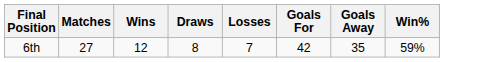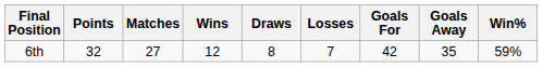 <table class="wikitable" style="font-size: 95%; text-align: center;">
 <tr>
 <th width=60>Final Position</th>
+<th width=60>Points</th>
 <th width=60>Matches</th>
 <th width=60>Wins</th>
 <th width=60>Draws</th>
 <th width=60>Losses</th>
 <th width=60>Goals For</th>
 <th width=60>Goals Away</th>
 <th width=60>Win%</th>
 </tr>
 <tr>
 <td>6th</td>
+<td>32</td>
 <td>27</td>
 <td>12</td>
 <td>8</td>
 <td>7</td>
 <td>42</td>
 <td>35</td>
 <td>59%</td>
 </tr>
 </table>
